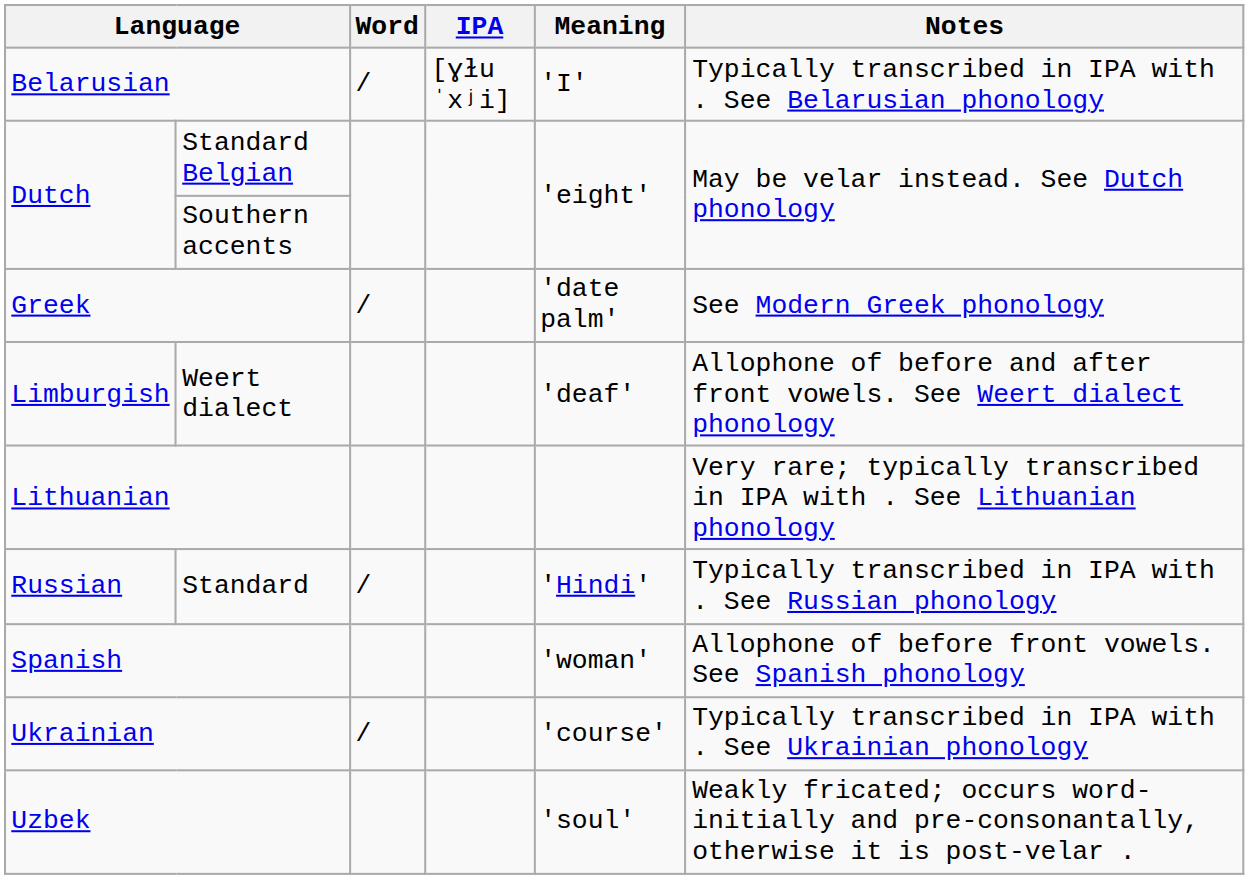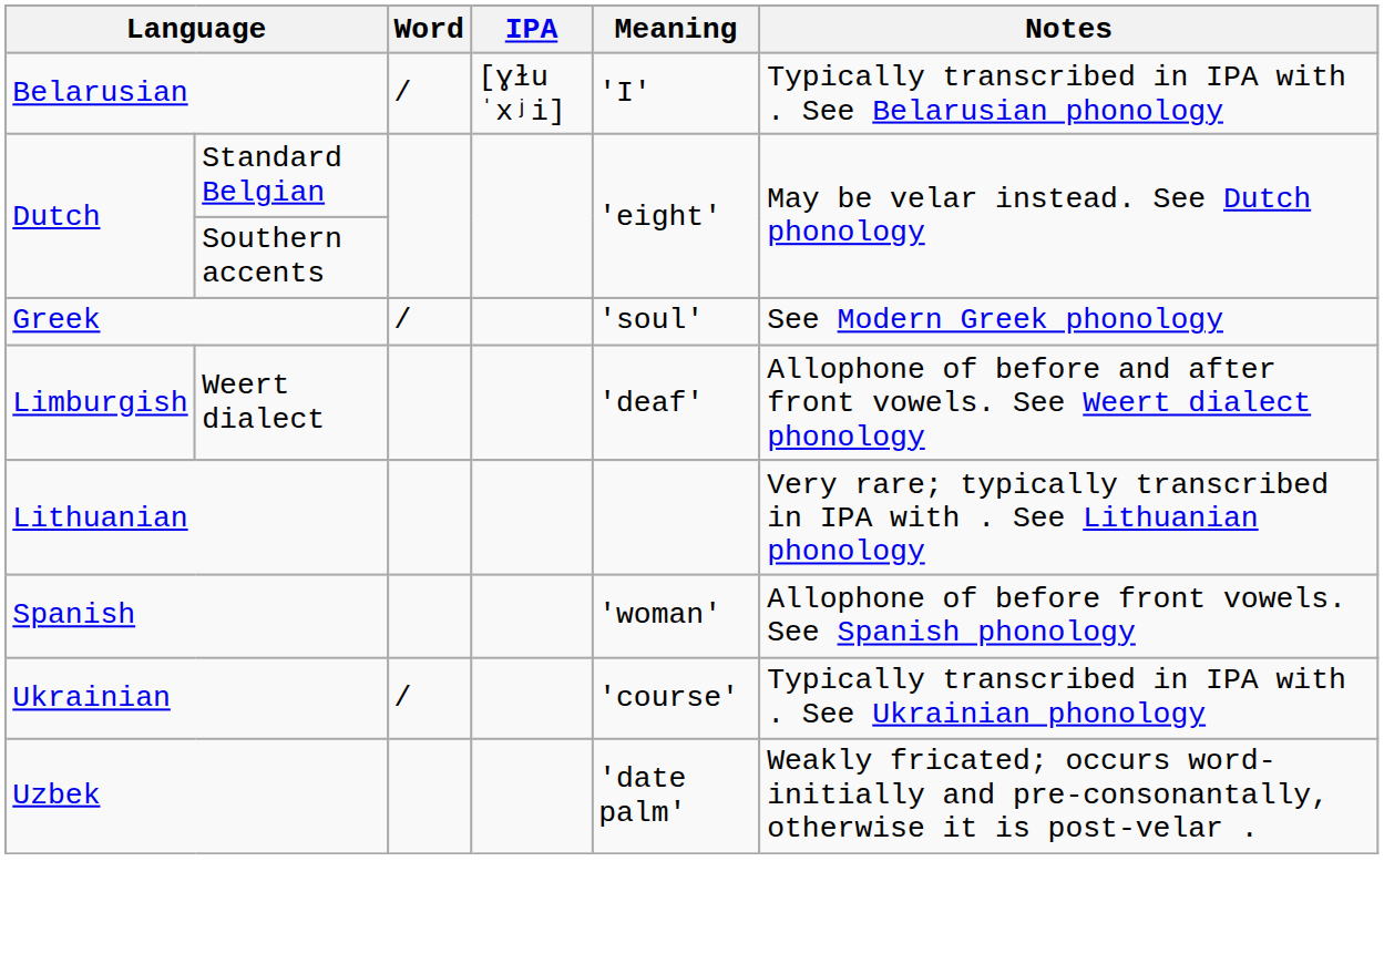 <table class="wikitable">
 <tr>
 <th colspan="2">Language</th>
 <th>Word</th>
 <th><a href='#'>IPA</a></th>
 <th>Meaning</th>
 <th>Notes</th>
 </tr>
 <tr>
 <td colspan="2"><a href='#'>Belarusian</a></td>
 <td> / </td>
 <td>[ɣɫuˈxʲi]</td>
 <td>'I'</td>
 <td>Typically transcribed in IPA with . See <a href='#'>Belarusian phonology</a></td>
 </tr>
 <tr>
 <td rowspan="2"><a href='#'>Dutch</a></td>
 <td>Standard <a href='#'>Belgian</a></td>
 <td rowspan="2"></td>
 <td rowspan="2"></td>
 <td rowspan="2">'eight'</td>
 <td rowspan="2">May be velar  instead. See <a href='#'>Dutch phonology</a></td>
 </tr>
 <tr>
 <td>Southern accents</td>
 </tr>
 <tr>
 <td colspan="2"><a href='#'>Greek</a></td>
 <td> / </td>
 <td></td>
-<td>'date palm'</td>
+<td>'soul'</td>
 <td>See <a href='#'>Modern Greek phonology</a></td>
 </tr>
 <tr>
 <td><a href='#'>Limburgish</a></td>
 <td>Weert dialect</td>
 <td></td>
 <td></td>
 <td>'deaf'</td>
 <td>Allophone of  before and after front vowels. See <a href='#'>Weert dialect phonology</a></td>
 </tr>
 <tr>
 <td colspan="2"><a href='#'>Lithuanian</a></td>
 <td></td>
 <td></td>
 <td></td>
 <td>Very rare; typically transcribed in IPA with . See <a href='#'>Lithuanian phonology</a></td>
-</tr>
-<tr>
-<td><a href='#'>Russian</a></td>
-<td>Standard</td>
-<td> / </td>
-<td></td>
-<td>'<a href='#'>Hindi</a>'</td>
-<td>Typically transcribed in IPA with . See <a href='#'>Russian phonology</a></td>
 </tr>
 <tr>
 <td colspan="2"><a href='#'>Spanish</a></td>
 <td></td>
 <td></td>
 <td>'woman'</td>
 <td>Allophone of  before front vowels. See <a href='#'>Spanish phonology</a></td>
 </tr>
 <tr>
 <td colspan="2"><a href='#'>Ukrainian</a></td>
 <td> / </td>
 <td></td>
 <td>'course'</td>
 <td>Typically transcribed in IPA with . See <a href='#'>Ukrainian phonology</a></td>
 </tr>
 <tr>
 <td colspan="2"><a href='#'>Uzbek</a></td>
 <td></td>
 <td></td>
-<td>'soul'</td>
+<td>'date palm'</td>
 <td>Weakly fricated; occurs word-initially and pre-consonantally, otherwise it is post-velar .</td>
 </tr>
 </table>
